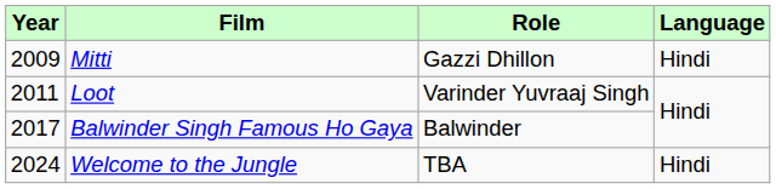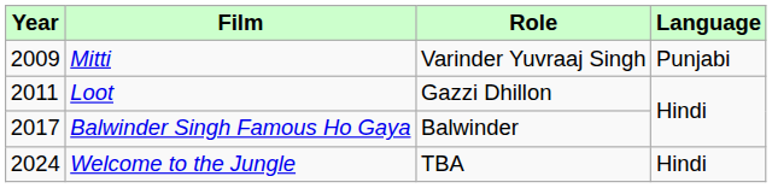 <table class="wikitable sortable">
 <tr style="background:#cfc; text-align:center;">
 <td><strong>Year</strong></td>
 <td><strong>Film</strong></td>
 <td><strong>Role</strong></td>
 <td><strong>Language</strong></td>
 </tr>
 <tr>
 <td>2009</td>
 <td><em><a href='#'>Mitti</a></em></td>
-<td>Gazzi Dhillon</td>
-<td>Hindi</td>
+<td>Varinder Yuvraaj Singh</td>
+<td>Punjabi</td>
 </tr>
 <tr>
 <td>2011</td>
 <td><em><a href='#'>Loot</a></em></td>
-<td>Varinder Yuvraaj Singh</td>
+<td>Gazzi Dhillon</td>
 <td rowspan="2">Hindi</td>
 </tr>
 <tr>
 <td>2017</td>
 <td><em><a href='#'>Balwinder Singh Famous Ho Gaya</a></em></td>
 <td>Balwinder</td>
 </tr>
 <tr>
 <td>2024</td>
 <td><em><a href='#'> Welcome to the Jungle</a></em></td>
 <td>TBA</td>
 <td>Hindi</td>
 </tr>
 </table>
